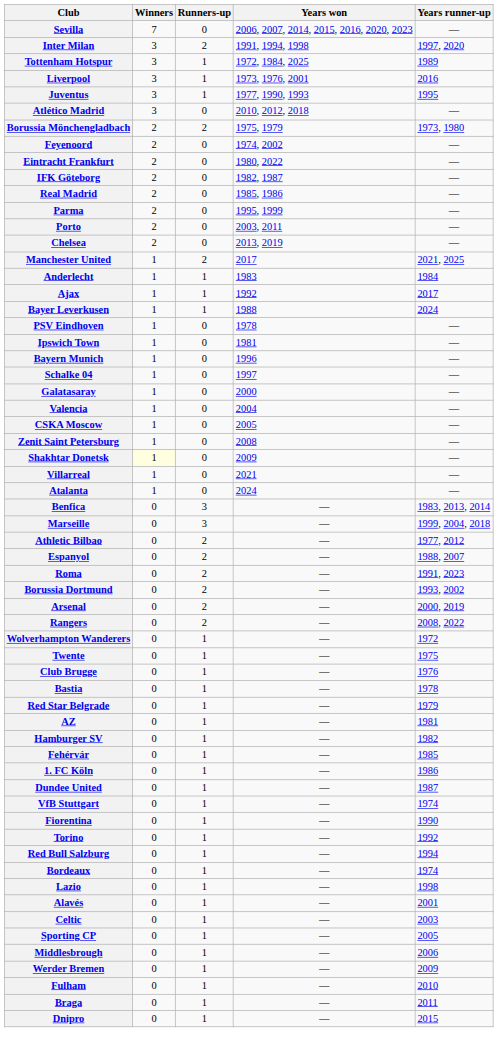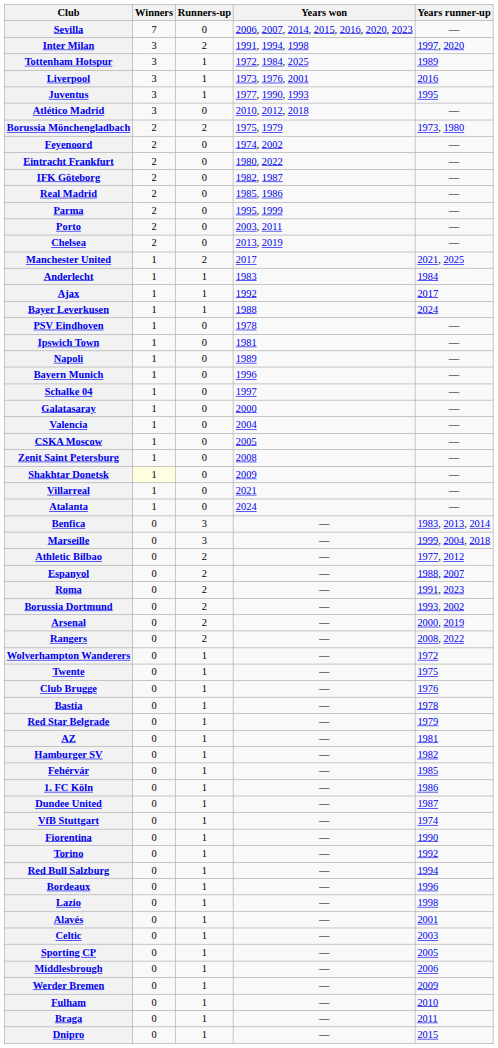 <table class="wikitable plainrowheaders sortable">
 <tr>
 <th scope=col>Club</th>
 <th scope=col>Winners</th>
 <th scope=col>Runners-up</th>
 <th scope=col class="unsortable">Years won</th>
 <th scope=col class="unsortable">Years runner-up</th>
 </tr>
 <tr>
 <th scope=row> <a href='#'>Sevilla</a></th>
 <td align=center>7</td>
 <td align=center>0</td>
 <td><a href='#'>2006</a>, <a href='#'>2007</a>, <a href='#'>2014</a>, <a href='#'>2015</a>, <a href='#'>2016</a>, <a href='#'>2020</a>, <a href='#'>2023</a></td>
 <td align=center>—</td>
 </tr>
 <tr>
 <th scope=row> <a href='#'>Inter Milan</a></th>
 <td align=center>3</td>
 <td align=center>2</td>
 <td><a href='#'>1991</a>, <a href='#'>1994</a>, <a href='#'>1998</a></td>
 <td><a href='#'>1997</a>, <a href='#'>2020</a></td>
 </tr>
 <tr>
 <th scope=row> <a href='#'>Tottenham Hotspur</a></th>
 <td align=center>3</td>
 <td align=center>1</td>
 <td><a href='#'>1972</a>, <a href='#'>1984</a>, <a href='#'>2025</a></td>
 <td><a href='#'>1989</a></td>
 </tr>
 <tr>
 <th scope="row"> <a href='#'>Liverpool</a></th>
 <td align="center">3</td>
 <td align="center">1</td>
 <td><a href='#'>1973</a>, <a href='#'>1976</a>, <a href='#'>2001</a></td>
 <td><a href='#'>2016</a></td>
 </tr>
 <tr>
 <th scope=row> <a href='#'>Juventus</a></th>
 <td align=center>3</td>
 <td align=center>1</td>
 <td><a href='#'>1977</a>, <a href='#'>1990</a>, <a href='#'>1993</a></td>
 <td><a href='#'>1995</a></td>
 </tr>
 <tr>
 <th scope=row> <a href='#'>Atlético Madrid</a></th>
 <td align=center>3</td>
 <td align=center>0</td>
 <td><a href='#'>2010</a>, <a href='#'>2012</a>, <a href='#'>2018</a></td>
 <td align=center>—</td>
 </tr>
 <tr>
 <th scope=row> <a href='#'>Borussia Mönchengladbach</a></th>
 <td align=center>2</td>
 <td align=center>2</td>
 <td><a href='#'>1975</a>, <a href='#'>1979</a></td>
 <td><a href='#'>1973</a>, <a href='#'>1980</a></td>
 </tr>
 <tr>
 <th scope="row"> <a href='#'>Feyenoord</a></th>
 <td align="center">2</td>
 <td align="center">0</td>
 <td><a href='#'>1974</a>, <a href='#'>2002</a></td>
 <td align="center">—</td>
 </tr>
 <tr>
 <th scope=row> <a href='#'>Eintracht Frankfurt</a></th>
 <td align=center>2</td>
 <td align=center>0</td>
 <td><a href='#'>1980</a>, <a href='#'>2022</a></td>
 <td align=center>—</td>
 </tr>
 <tr>
 <th scope="row"> <a href='#'>IFK Göteborg</a></th>
 <td align="center">2</td>
 <td align="center">0</td>
 <td><a href='#'>1982</a>, <a href='#'>1987</a></td>
 <td align="center">—</td>
 </tr>
 <tr>
 <th scope=row> <a href='#'>Real Madrid</a></th>
 <td align=center>2</td>
 <td align=center>0</td>
 <td><a href='#'>1985</a>, <a href='#'>1986</a></td>
 <td align=center>—</td>
 </tr>
 <tr>
 <th scope=row> <a href='#'>Parma</a></th>
 <td align=center>2</td>
 <td align=center>0</td>
 <td><a href='#'>1995</a>, <a href='#'>1999</a></td>
 <td align=center>—</td>
 </tr>
 <tr>
 <th scope=row> <a href='#'>Porto</a></th>
 <td align=center>2</td>
 <td align=center>0</td>
 <td><a href='#'>2003</a>, <a href='#'>2011</a></td>
 <td align=center>—</td>
 </tr>
 <tr>
 <th scope=row> <a href='#'>Chelsea</a></th>
 <td align=center>2</td>
 <td align=center>0</td>
 <td><a href='#'>2013</a>, <a href='#'>2019</a></td>
 <td align=center>—</td>
 </tr>
 <tr>
 <th scope=row> <a href='#'>Manchester United</a></th>
 <td align=center>1</td>
 <td align=center>2</td>
 <td><a href='#'>2017</a></td>
 <td><a href='#'>2021</a>, <a href='#'>2025</a></td>
 </tr>
 <tr>
 <th scope=row> <a href='#'>Anderlecht</a></th>
 <td align=center>1</td>
 <td align=center>1</td>
 <td><a href='#'>1983</a></td>
 <td><a href='#'>1984</a></td>
 </tr>
 <tr>
 <th scope=row> <a href='#'>Ajax</a></th>
 <td align=center>1</td>
 <td align=center>1</td>
 <td><a href='#'>1992</a></td>
 <td><a href='#'>2017</a></td>
 </tr>
 <tr>
 <th scope=row> <a href='#'>Bayer Leverkusen</a></th>
 <td align=center>1</td>
 <td align=center>1</td>
 <td><a href='#'>1988</a></td>
 <td><a href='#'>2024</a></td>
 </tr>
 <tr>
 <th scope=row> <a href='#'>PSV Eindhoven</a></th>
 <td align=center>1</td>
 <td align=center>0</td>
 <td><a href='#'>1978</a></td>
 <td align=center>—</td>
 </tr>
 <tr>
 <th scope=row> <a href='#'>Ipswich Town</a></th>
 <td align=center>1</td>
 <td align=center>0</td>
 <td><a href='#'>1981</a></td>
+<td align=center>—</td>
+</tr>
+<tr>
+<th scope=row> <a href='#'>Napoli</a></th>
+<td align=center>1</td>
+<td align=center>0</td>
+<td><a href='#'>1989</a></td>
 <td align=center>—</td>
 </tr>
 <tr>
 <th scope=row> <a href='#'>Bayern Munich</a></th>
 <td align=center>1</td>
 <td align=center>0</td>
 <td><a href='#'>1996</a></td>
 <td align=center>—</td>
 </tr>
 <tr>
 <th scope=row> <a href='#'>Schalke 04</a></th>
 <td align=center>1</td>
 <td align=center>0</td>
 <td><a href='#'>1997</a></td>
 <td align=center>—</td>
 </tr>
 <tr>
 <th scope=row> <a href='#'>Galatasaray</a></th>
 <td align=center>1</td>
 <td align=center>0</td>
 <td><a href='#'>2000</a></td>
 <td align=center>—</td>
 </tr>
 <tr>
 <th scope=row> <a href='#'>Valencia</a></th>
 <td align=center>1</td>
 <td align=center>0</td>
 <td><a href='#'>2004</a></td>
 <td align=center>—</td>
 </tr>
 <tr>
 <th scope=row> <a href='#'>CSKA Moscow</a></th>
 <td align=center>1</td>
 <td align=center>0</td>
 <td><a href='#'>2005</a></td>
 <td align=center>—</td>
 </tr>
 <tr>
 <th scope=row> <a href='#'>Zenit Saint Petersburg</a></th>
 <td align=center>1</td>
 <td align=center>0</td>
 <td><a href='#'>2008</a></td>
 <td align=center>—</td>
 </tr>
 <tr>
 <th scope=row> <a href='#'>Shakhtar Donetsk</a></th>
 <td align=center style="background: lightyellow;">1</td>
 <td align=center>0</td>
 <td><a href='#'>2009</a></td>
 <td align=center>—</td>
 </tr>
 <tr>
 <th scope=row> <a href='#'>Villarreal</a></th>
 <td align=center>1</td>
 <td align=center>0</td>
 <td><a href='#'>2021</a></td>
 <td align=center>—</td>
 </tr>
 <tr>
 <th scope=row> <a href='#'>Atalanta</a></th>
 <td align=center>1</td>
 <td align=center>0</td>
 <td><a href='#'>2024</a></td>
 <td align=center>—</td>
 </tr>
 <tr>
 <th scope=row> <a href='#'>Benfica</a></th>
 <td align=center>0</td>
 <td align=center>3</td>
 <td align=center>—</td>
 <td><a href='#'>1983</a>, <a href='#'>2013</a>, <a href='#'>2014</a></td>
 </tr>
 <tr>
 <th scope=row> <a href='#'>Marseille</a></th>
 <td align=center>0</td>
 <td align=center>3</td>
 <td align=center>—</td>
 <td><a href='#'>1999</a>, <a href='#'>2004</a>, <a href='#'>2018</a></td>
 </tr>
 <tr>
 <th scope="row"> <a href='#'>Athletic Bilbao</a></th>
 <td align="center">0</td>
 <td align="center">2</td>
 <td align="center">—</td>
 <td><a href='#'>1977</a>, <a href='#'>2012</a></td>
 </tr>
 <tr>
 <th scope="row"> <a href='#'>Espanyol</a></th>
 <td align="center">0</td>
 <td align="center">2</td>
 <td align="center">—</td>
 <td><a href='#'>1988</a>, <a href='#'>2007</a></td>
 </tr>
 <tr>
 <th scope=row> <a href='#'>Roma</a></th>
 <td align=center>0</td>
 <td align=center>2</td>
 <td align=center>—</td>
 <td><a href='#'>1991</a>, <a href='#'>2023</a></td>
 </tr>
 <tr>
 <th scope="row"> <a href='#'>Borussia Dortmund</a></th>
 <td align="center">0</td>
 <td align="center">2</td>
 <td align="center">—</td>
 <td><a href='#'>1993</a>, <a href='#'>2002</a></td>
 </tr>
 <tr>
 <th scope=row> <a href='#'>Arsenal</a></th>
 <td align=center>0</td>
 <td align=center>2</td>
 <td align=center>—</td>
 <td><a href='#'>2000</a>, <a href='#'>2019</a></td>
 </tr>
 <tr>
 <th scope=row> <a href='#'>Rangers</a></th>
 <td align=center>0</td>
 <td align=center>2</td>
 <td align=center>—</td>
 <td><a href='#'>2008</a>, <a href='#'>2022</a></td>
 </tr>
 <tr>
 <th scope=row> <a href='#'>Wolverhampton Wanderers</a></th>
 <td align=center>0</td>
 <td align=center>1</td>
 <td align=center>—</td>
 <td><a href='#'>1972</a></td>
 </tr>
 <tr>
 <th scope=row> <a href='#'>Twente</a></th>
 <td align=center>0</td>
 <td align=center>1</td>
 <td align=center>—</td>
 <td><a href='#'>1975</a></td>
 </tr>
 <tr>
 <th scope=row> <a href='#'>Club Brugge</a></th>
 <td align=center>0</td>
 <td align=center>1</td>
 <td align=center>—</td>
 <td><a href='#'>1976</a></td>
 </tr>
 <tr>
 <th scope=row> <a href='#'>Bastia</a></th>
 <td align=center>0</td>
 <td align=center>1</td>
 <td align=center>—</td>
 <td><a href='#'>1978</a></td>
 </tr>
 <tr>
 <th scope=row> <a href='#'>Red Star Belgrade</a></th>
 <td align=center>0</td>
 <td align=center>1</td>
 <td align=center>—</td>
 <td><a href='#'>1979</a></td>
 </tr>
 <tr>
 <th scope=row> <a href='#'>AZ</a></th>
 <td align=center>0</td>
 <td align=center>1</td>
 <td align=center>—</td>
 <td><a href='#'>1981</a></td>
 </tr>
 <tr>
 <th scope=row> <a href='#'>Hamburger SV</a></th>
 <td align=center>0</td>
 <td align=center>1</td>
 <td align=center>—</td>
 <td><a href='#'>1982</a></td>
 </tr>
 <tr>
 <th scope=row> <a href='#'>Fehérvár</a></th>
 <td align=center>0</td>
 <td align=center>1</td>
 <td align=center>—</td>
 <td><a href='#'>1985</a></td>
 </tr>
 <tr>
 <th scope=row> <a href='#'>1. FC Köln</a></th>
 <td align=center>0</td>
 <td align=center>1</td>
 <td align=center>—</td>
 <td><a href='#'>1986</a></td>
 </tr>
 <tr>
 <th scope=row> <a href='#'>Dundee United</a></th>
 <td align=center>0</td>
 <td align=center>1</td>
 <td align=center>—</td>
 <td><a href='#'>1987</a></td>
 </tr>
 <tr>
 <th scope=row> <a href='#'>VfB Stuttgart</a></th>
 <td align=center>0</td>
 <td align=center>1</td>
 <td align=center>—</td>
 <td><a href='#'>1974</a></td>
 </tr>
 <tr>
 <th scope=row> <a href='#'>Fiorentina</a></th>
 <td align=center>0</td>
 <td align=center>1</td>
 <td align=center>—</td>
 <td><a href='#'>1990</a></td>
 </tr>
 <tr>
 <th scope=row> <a href='#'>Torino</a></th>
 <td align=center>0</td>
 <td align=center>1</td>
 <td align=center>—</td>
 <td><a href='#'>1992</a></td>
 </tr>
 <tr>
 <th scope=row> <a href='#'>Red Bull Salzburg</a></th>
 <td align=center>0</td>
 <td align=center>1</td>
 <td align=center>—</td>
 <td><a href='#'>1994</a></td>
 </tr>
 <tr>
 <th scope=row> <a href='#'>Bordeaux</a></th>
 <td align=center>0</td>
 <td align=center>1</td>
 <td align=center>—</td>
-<td><a href='#'>1974</a></td>
+<td><a href='#'>1996</a></td>
 </tr>
 <tr>
 <th scope=row> <a href='#'>Lazio</a></th>
 <td align=center>0</td>
 <td align=center>1</td>
 <td align=center>—</td>
 <td><a href='#'>1998</a></td>
 </tr>
 <tr>
 <th scope=row> <a href='#'>Alavés</a></th>
 <td align=center>0</td>
 <td align=center>1</td>
 <td align=center>—</td>
 <td><a href='#'>2001</a></td>
 </tr>
 <tr>
 <th scope=row> <a href='#'>Celtic</a></th>
 <td align=center>0</td>
 <td align=center>1</td>
 <td align=center>—</td>
 <td><a href='#'>2003</a></td>
 </tr>
 <tr>
 <th scope=row> <a href='#'>Sporting CP</a></th>
 <td align=center>0</td>
 <td align=center>1</td>
 <td align=center>—</td>
 <td><a href='#'>2005</a></td>
 </tr>
 <tr>
 <th scope=row> <a href='#'>Middlesbrough</a></th>
 <td align=center>0</td>
 <td align=center>1</td>
 <td align=center>—</td>
 <td><a href='#'>2006</a></td>
 </tr>
 <tr>
 <th scope=row> <a href='#'>Werder Bremen</a></th>
 <td align=center>0</td>
 <td align=center>1</td>
 <td align=center>—</td>
 <td><a href='#'>2009</a></td>
 </tr>
 <tr>
 <th scope=row> <a href='#'>Fulham</a></th>
 <td align=center>0</td>
 <td align=center>1</td>
 <td align=center>—</td>
 <td><a href='#'>2010</a></td>
 </tr>
 <tr>
 <th scope=row> <a href='#'>Braga</a></th>
 <td align=center>0</td>
 <td align=center>1</td>
 <td align=center>—</td>
 <td><a href='#'>2011</a></td>
 </tr>
 <tr>
 <th scope=row> <a href='#'>Dnipro</a></th>
 <td align=center>0</td>
 <td align=center>1</td>
 <td align=center>—</td>
 <td><a href='#'>2015</a></td>
 </tr>
 </table>
